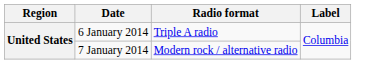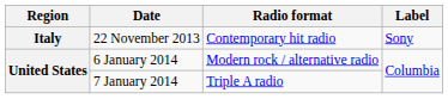 <table class="wikitable plainrowheaders">
 <tr>
 <th scope="col">Region</th>
 <th scope="col">Date</th>
 <th scope="col">Radio format</th>
 <th scope="col">Label</th>
 </tr>
 <tr>
+<th scope="row">Italy</th>
+<td>22 November 2013</td>
+<td><a href='#'>Contemporary hit radio</a></td>
+<td><a href='#'>Sony</a></td>
+</tr>
+<tr>
 <th scope="row" rowspan="2">United States</th>
 <td>6 January 2014</td>
-<td><a href='#'>Triple A radio</a></td>
+<td><a href='#'>Modern rock / alternative radio</a></td>
 <td rowspan="2"><a href='#'>Columbia</a></td>
 </tr>
 <tr>
 <td>7 January 2014</td>
-<td><a href='#'>Modern rock / alternative radio</a></td>
+<td><a href='#'>Triple A radio</a></td>
 </tr>
 </table>
